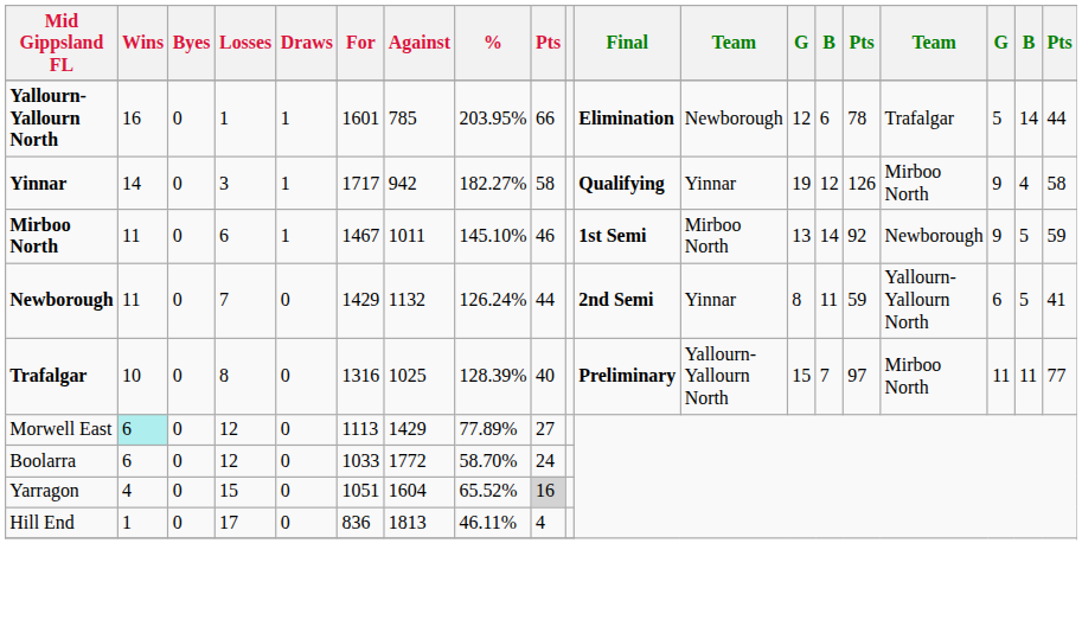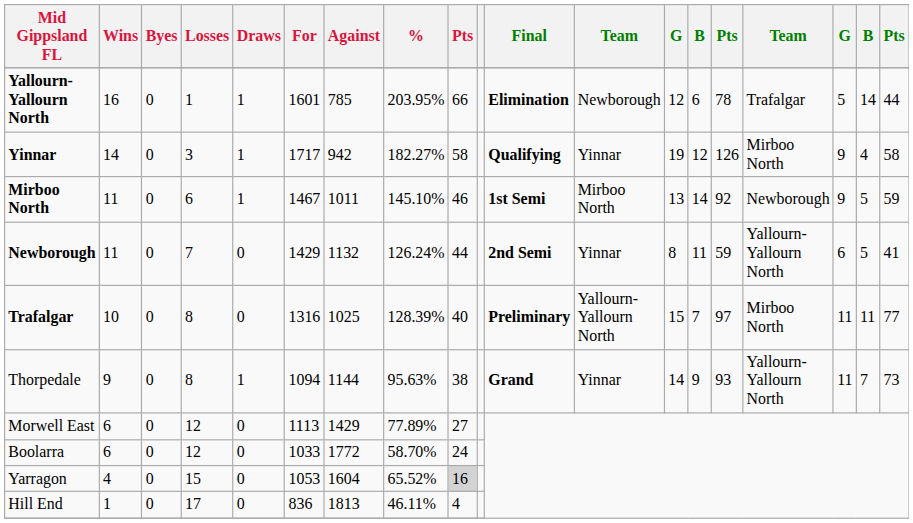 <table style="font-size: 85%; text-align: left;" class="wikitable">
 <tr>
 <th style="color:crimson">Mid Gippsland FL</th>
 <th style="color:crimson">Wins</th>
 <th style="color:crimson">Byes</th>
 <th style="color:crimson">Losses</th>
 <th style="color:crimson">Draws</th>
 <th style="color:crimson">For</th>
 <th style="color:crimson">Against</th>
 <th style="color:crimson">%</th>
 <th style="color:crimson">Pts</th>
 <th></th>
 <th style="color:green">Final</th>
 <th style="color:green">Team</th>
 <th style="color:green">G</th>
 <th style="color:green">B</th>
 <th style="color:green">Pts</th>
 <th style="color:green">Team</th>
 <th style="color:green">G</th>
 <th style="color:green">B</th>
 <th style="color:green">Pts</th>
 </tr>
 <tr>
 </tr>
 <tr>
 </tr>
 <tr>
 <td><strong>	Yallourn-Yallourn North	</strong></td>
 <td>16</td>
 <td>0</td>
 <td>1</td>
 <td>1</td>
 <td>1601</td>
 <td>785</td>
 <td>203.95%</td>
 <td>66</td>
 <td></td>
 <td><strong>Elimination</strong></td>
 <td>Newborough</td>
 <td>12</td>
 <td>6</td>
 <td>78</td>
 <td>Trafalgar</td>
 <td>5</td>
 <td>14</td>
 <td>44</td>
 </tr>
 <tr>
 <td><strong>	Yinnar	</strong></td>
 <td>14</td>
 <td>0</td>
 <td>3</td>
 <td>1</td>
 <td>1717</td>
 <td>942</td>
 <td>182.27%</td>
 <td>58</td>
 <td></td>
 <td><strong>Qualifying</strong></td>
 <td>Yinnar</td>
 <td>19</td>
 <td>12</td>
 <td>126</td>
 <td>Mirboo North</td>
 <td>9</td>
 <td>4</td>
 <td>58</td>
 </tr>
 <tr>
 <td><strong>	Mirboo North	</strong></td>
 <td>11</td>
 <td>0</td>
 <td>6</td>
 <td>1</td>
 <td>1467</td>
 <td>1011</td>
 <td>145.10%</td>
 <td>46</td>
 <td></td>
 <td><strong>1st Semi</strong></td>
 <td>Mirboo North</td>
 <td>13</td>
 <td>14</td>
 <td>92</td>
 <td>Newborough</td>
 <td>9</td>
 <td>5</td>
 <td>59</td>
 </tr>
 <tr>
 <td><strong>	Newborough	</strong></td>
 <td>11</td>
 <td>0</td>
 <td>7</td>
 <td>0</td>
 <td>1429</td>
 <td>1132</td>
 <td>126.24%</td>
 <td>44</td>
 <td></td>
 <td><strong>2nd Semi</strong></td>
 <td>Yinnar</td>
 <td>8</td>
 <td>11</td>
 <td>59</td>
 <td>Yallourn-Yallourn North</td>
 <td>6</td>
 <td>5</td>
 <td>41</td>
 </tr>
 <tr ||>
 <td><strong>	Trafalgar	</strong></td>
 <td>10</td>
 <td>0</td>
 <td>8</td>
 <td>0</td>
 <td>1316</td>
 <td>1025</td>
 <td>128.39%</td>
 <td>40</td>
 <td></td>
 <td><strong>Preliminary</strong></td>
 <td>Yallourn-Yallourn North</td>
 <td>15</td>
 <td>7</td>
 <td>97</td>
 <td>Mirboo North</td>
 <td>11</td>
 <td>11</td>
 <td>77</td>
 </tr>
 <tr>
+<td>Thorpedale</td>
+<td>9</td>
+<td>0</td>
+<td>8</td>
+<td>1</td>
+<td>1094</td>
+<td>1144</td>
+<td>95.63%</td>
+<td>38</td>
+<td></td>
+<td><strong>Grand</strong></td>
+<td>Yinnar</td>
+<td>14</td>
+<td>9</td>
+<td>93</td>
+<td>Yallourn-Yallourn North</td>
+<td>11</td>
+<td>7</td>
+<td>73</td>
+</tr>
+<tr>
 <td>Morwell East</td>
-<td style="background: paleturquoise;">6</td>
+<td>6</td>
 <td>0</td>
 <td>12</td>
 <td>0</td>
 <td>1113</td>
 <td>1429</td>
 <td>77.89%</td>
 <td>27</td>
 <td></td>
 </tr>
 <tr>
 <td>Boolarra</td>
 <td>6</td>
 <td>0</td>
 <td>12</td>
 <td>0</td>
 <td>1033</td>
 <td>1772</td>
 <td>58.70%</td>
 <td>24</td>
 <td></td>
 </tr>
 <tr>
 <td>Yarragon</td>
 <td>4</td>
 <td>0</td>
 <td>15</td>
 <td>0</td>
-<td>1051</td>
+<td>1053</td>
 <td>1604</td>
 <td>65.52%</td>
 <td style="background: lightgrey;">16</td>
 <td></td>
 </tr>
 <tr>
 <td>Hill End</td>
 <td>1</td>
 <td>0</td>
 <td>17</td>
 <td>0</td>
 <td>836</td>
 <td>1813</td>
 <td>46.11%</td>
 <td>4</td>
 <td></td>
 </tr>
 <tr>
 </tr>
 </table>
